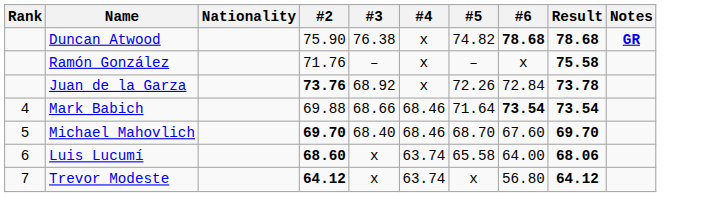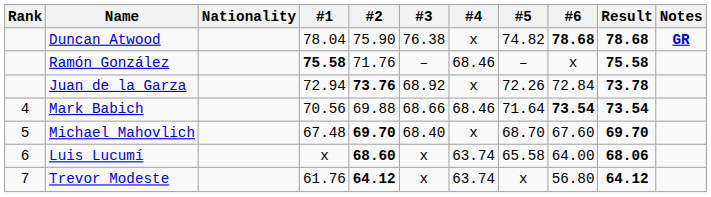 <table class="wikitable sortable" style="text-align:center">
 <tr>
 <th>Rank</th>
 <th>Name</th>
 <th>Nationality</th>
+<th>#1</th>
 <th>#2</th>
 <th>#3</th>
 <th>#4</th>
 <th>#5</th>
 <th>#6</th>
 <th>Result</th>
 <th>Notes</th>
 </tr>
 <tr>
 <td></td>
 <td align=left><a href='#'>Duncan Atwood</a></td>
 <td align=left></td>
+<td>78.04</td>
 <td>75.90</td>
 <td>76.38</td>
 <td>x</td>
 <td>74.82</td>
 <td><strong>78.68</strong></td>
 <td><strong>78.68</strong></td>
 <td><strong><a href='#'>GR</a></strong></td>
 </tr>
 <tr>
 <td></td>
 <td align=left><a href='#'>Ramón González</a></td>
 <td align=left></td>
+<td><strong>75.58</strong></td>
 <td>71.76</td>
 <td>–</td>
-<td>x</td>
+<td>68.46</td>
 <td>–</td>
 <td>x</td>
 <td><strong>75.58</strong></td>
 <td></td>
 </tr>
 <tr>
 <td></td>
 <td align=left><a href='#'>Juan de la Garza</a></td>
 <td align=left></td>
+<td>72.94</td>
 <td><strong>73.76</strong></td>
 <td>68.92</td>
 <td>x</td>
 <td>72.26</td>
 <td>72.84</td>
 <td><strong>73.78</strong></td>
 <td></td>
 </tr>
 <tr>
 <td>4</td>
 <td align=left><a href='#'>Mark Babich</a></td>
 <td align=left></td>
+<td>70.56</td>
 <td>69.88</td>
 <td>68.66</td>
 <td>68.46</td>
 <td>71.64</td>
 <td><strong>73.54</strong></td>
 <td><strong>73.54</strong></td>
 <td></td>
 </tr>
 <tr>
 <td>5</td>
 <td align=left><a href='#'>Michael Mahovlich</a></td>
 <td align=left></td>
+<td>67.48</td>
 <td><strong>69.70</strong></td>
 <td>68.40</td>
-<td>68.46</td>
+<td>x</td>
 <td>68.70</td>
 <td>67.60</td>
 <td><strong>69.70</strong></td>
 <td></td>
 </tr>
 <tr>
 <td>6</td>
 <td align=left><a href='#'>Luis Lucumí</a></td>
 <td align=left></td>
+<td>x</td>
 <td><strong>68.60</strong></td>
 <td>x</td>
 <td>63.74</td>
 <td>65.58</td>
 <td>64.00</td>
 <td><strong>68.06</strong></td>
 <td></td>
 </tr>
 <tr>
 <td>7</td>
 <td align=left><a href='#'>Trevor Modeste</a></td>
 <td align=left></td>
+<td>61.76</td>
 <td><strong>64.12</strong></td>
 <td>x</td>
 <td>63.74</td>
 <td>x</td>
 <td>56.80</td>
 <td><strong>64.12</strong></td>
 <td></td>
 </tr>
 </table>
